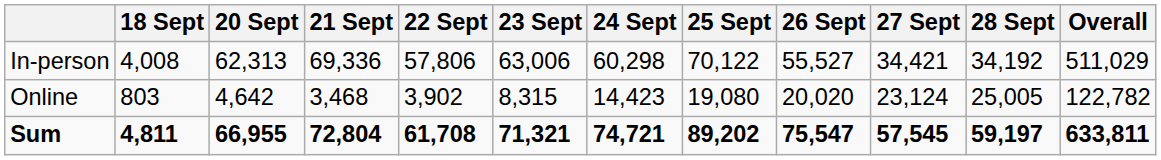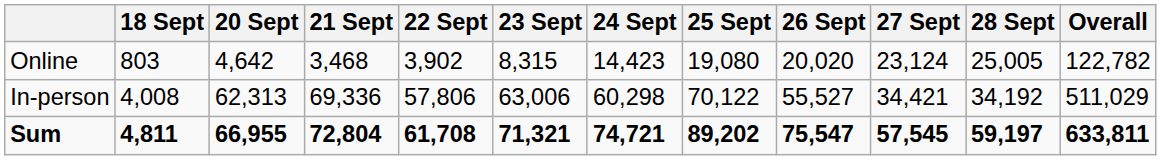 <table class=wikitable>
 <tr>
 <th></th>
 <th>18 Sept</th>
 <th>20 Sept</th>
 <th>21 Sept</th>
 <th>22 Sept</th>
 <th>23 Sept</th>
 <th>24 Sept</th>
 <th>25 Sept</th>
 <th>26 Sept</th>
 <th>27 Sept</th>
 <th>28 Sept</th>
 <th>Overall</th>
 </tr>
 <tr>
+<td>Online</td>
+<td>803</td>
+<td>4,642</td>
+<td>3,468</td>
+<td>3,902</td>
+<td>8,315</td>
+<td>14,423</td>
+<td>19,080</td>
+<td>20,020</td>
+<td>23,124</td>
+<td>25,005</td>
+<td>122,782</td>
+</tr>
+<tr>
 <td>In-person</td>
 <td>4,008</td>
 <td>62,313</td>
 <td>69,336</td>
 <td>57,806</td>
 <td>63,006</td>
 <td>60,298</td>
 <td>70,122</td>
 <td>55,527</td>
 <td>34,421</td>
 <td>34,192</td>
 <td>511,029</td>
-</tr>
-<tr>
-<td>Online</td>
-<td>803</td>
-<td>4,642</td>
-<td>3,468</td>
-<td>3,902</td>
-<td>8,315</td>
-<td>14,423</td>
-<td>19,080</td>
-<td>20,020</td>
-<td>23,124</td>
-<td>25,005</td>
-<td>122,782</td>
 </tr>
 <tr>
 <td><strong>Sum</strong></td>
 <td><strong>4,811</strong></td>
 <td><strong>66,955</strong></td>
 <td><strong>72,804</strong></td>
 <td><strong>61,708</strong></td>
 <td><strong>71,321</strong></td>
 <td><strong>74,721</strong></td>
 <td><strong>89,202</strong></td>
 <td><strong>75,547</strong></td>
 <td><strong>57,545</strong></td>
 <td><strong>59,197</strong></td>
 <td><strong>633,811</strong></td>
 </tr>
 </table>
